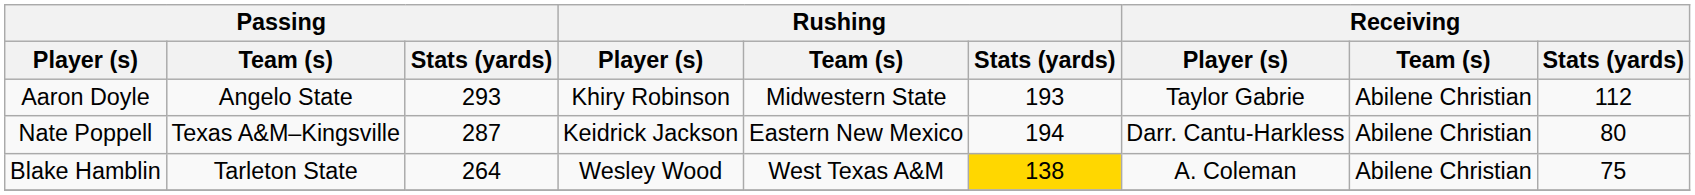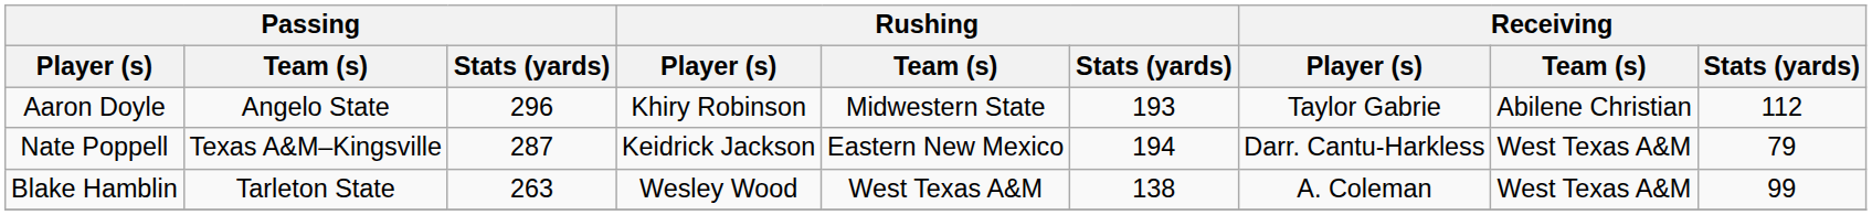 <table class="wikitable sortable" style="text-align: center;">
 <tr>
 <th colspan="3">Passing</th>
 <th colspan="3">Rushing</th>
 <th colspan="3">Receiving</th>
 </tr>
 <tr>
 <th>Player (s)</th>
 <th>Team (s)</th>
 <th>Stats (yards)</th>
 <th>Player (s)</th>
 <th>Team (s)</th>
 <th>Stats (yards)</th>
 <th>Player (s)</th>
 <th>Team (s)</th>
 <th>Stats (yards)</th>
 </tr>
 <tr>
 <td>Aaron Doyle</td>
 <td style=>Angelo State</td>
-<td>293</td>
+<td>296</td>
 <td>Khiry Robinson</td>
 <td style=>Midwestern State</td>
 <td>193</td>
 <td>Taylor Gabrie</td>
 <td style=>Abilene Christian</td>
 <td>112</td>
 </tr>
 <tr>
 <td>Nate Poppell</td>
 <td style=>Texas A&M–Kingsville</td>
 <td>287</td>
 <td>Keidrick Jackson</td>
 <td style=>Eastern New Mexico</td>
 <td>194</td>
 <td>Darr. Cantu-Harkless</td>
-<td style=>Abilene Christian</td>
-<td>80</td>
+<td style=>West Texas A&M</td>
+<td>79</td>
 </tr>
 <tr>
 <td>Blake Hamblin</td>
 <td style=>Tarleton State</td>
-<td>264</td>
+<td>263</td>
 <td>Wesley Wood</td>
 <td style=>West Texas A&M</td>
-<td style="background: gold;">138</td>
+<td>138</td>
 <td>A. Coleman</td>
-<td style=>Abilene Christian</td>
-<td>75</td>
+<td style=>West Texas A&M</td>
+<td>99</td>
 </tr>
 <tr>
 </tr>
 </table>
